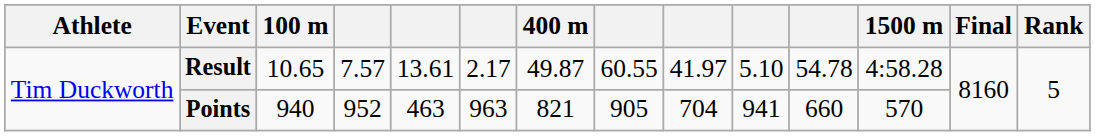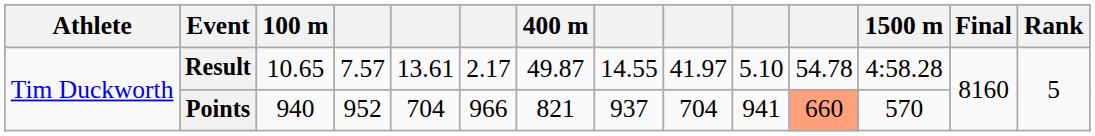 <table class="wikitable" style="font-size:90%;">
 <tr>
 <th>Athlete</th>
 <th>Event</th>
 <th>100 m</th>
 <th></th>
 <th></th>
 <th></th>
 <th>400 m</th>
 <th></th>
 <th></th>
 <th></th>
 <th></th>
 <th>1500 m</th>
 <th>Final</th>
 <th>Rank</th>
 </tr>
 <tr align=center>
 <td style="text-align:left;" rowspan="2"><a href='#'>Tim Duckworth</a></td>
 <th style="font-size:95%">Result</th>
 <td>10.65</td>
 <td>7.57</td>
 <td>13.61</td>
 <td>2.17</td>
 <td>49.87</td>
-<td>60.55</td>
+<td>14.55</td>
 <td>41.97</td>
 <td>5.10</td>
 <td>54.78</td>
 <td>4:58.28</td>
 <td rowspan="2">8160</td>
 <td rowspan="2">5</td>
 </tr>
 <tr align=center>
 <th style="font-size:95%">Points</th>
 <td>940</td>
 <td>952</td>
-<td>463</td>
-<td>963</td>
+<td>704</td>
+<td>966</td>
 <td>821</td>
-<td>905</td>
+<td>937</td>
 <td>704</td>
 <td>941</td>
-<td>660</td>
+<td style="background: lightsalmon;">660</td>
 <td>570</td>
 </tr>
 </table>
